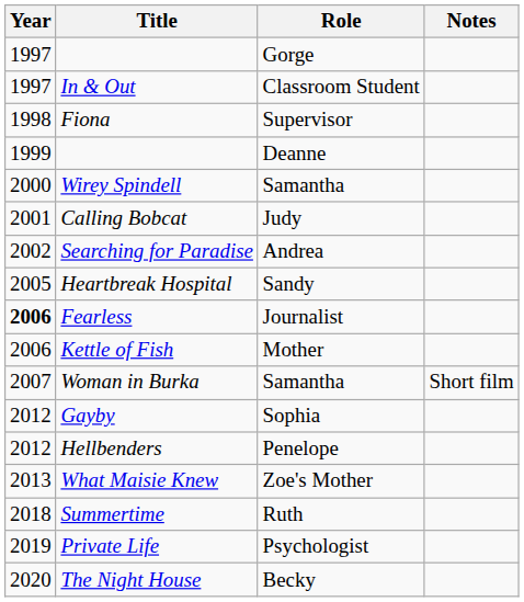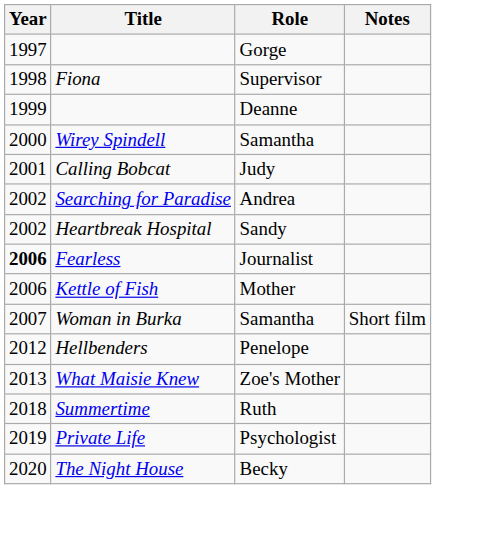 <table class="wikitable sortable">
 <tr>
 <th>Year</th>
 <th>Title</th>
 <th>Role</th>
 <th class="unsortable">Notes</th>
 </tr>
 <tr>
 <td>1997</td>
 <td><em></em></td>
 <td>Gorge</td>
-<td></td>
-</tr>
-<tr>
-<td>1997</td>
-<td><em><a href='#'>In & Out</a></em></td>
-<td>Classroom Student</td>
 <td></td>
 </tr>
 <tr>
 <td>1998</td>
 <td><em>Fiona</em></td>
 <td>Supervisor</td>
 <td></td>
 </tr>
 <tr>
 <td>1999</td>
 <td><em></em></td>
 <td>Deanne</td>
 <td></td>
 </tr>
 <tr>
 <td>2000</td>
 <td><em><a href='#'>Wirey Spindell</a></em></td>
 <td>Samantha</td>
 <td></td>
 </tr>
 <tr>
 <td>2001</td>
 <td><em>Calling Bobcat</em></td>
 <td>Judy</td>
 <td></td>
 </tr>
 <tr>
 <td>2002</td>
 <td><em><a href='#'>Searching for Paradise</a></em></td>
 <td>Andrea</td>
 <td></td>
 </tr>
 <tr>
-<td>2005</td>
+<td>2002</td>
 <td><em>Heartbreak Hospital</em></td>
 <td>Sandy</td>
 <td></td>
 </tr>
 <tr>
 <td><strong>2006</strong></td>
 <td><em><a href='#'>Fearless</a></em></td>
 <td>Journalist</td>
 <td></td>
 </tr>
 <tr>
 <td>2006</td>
 <td><em><a href='#'>Kettle of Fish</a></em></td>
 <td>Mother</td>
 <td></td>
 </tr>
 <tr>
 <td>2007</td>
 <td><em>Woman in Burka</em></td>
 <td>Samantha</td>
 <td>Short film</td>
-</tr>
-<tr>
-<td>2012</td>
-<td><em><a href='#'>Gayby</a></em></td>
-<td>Sophia</td>
-<td></td>
 </tr>
 <tr>
 <td>2012</td>
 <td><em>Hellbenders</em></td>
 <td>Penelope</td>
 <td></td>
 </tr>
 <tr>
 <td>2013</td>
 <td><em><a href='#'>What Maisie Knew</a></em></td>
 <td>Zoe's Mother</td>
 <td></td>
 </tr>
 <tr>
 <td>2018</td>
 <td><em><a href='#'>Summertime</a></em></td>
 <td>Ruth</td>
 <td></td>
 </tr>
 <tr>
 <td>2019</td>
 <td><em><a href='#'>Private Life</a></em></td>
 <td>Psychologist</td>
 <td></td>
 </tr>
 <tr>
 <td>2020</td>
 <td><em><a href='#'>The Night House</a></em></td>
 <td>Becky</td>
 <td></td>
 </tr>
 </table>
